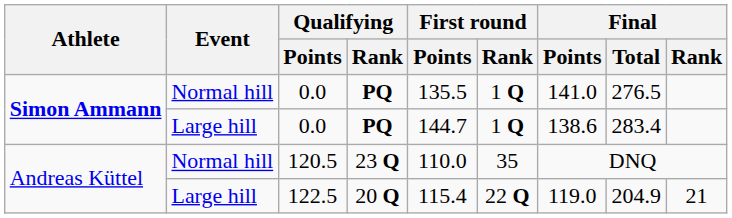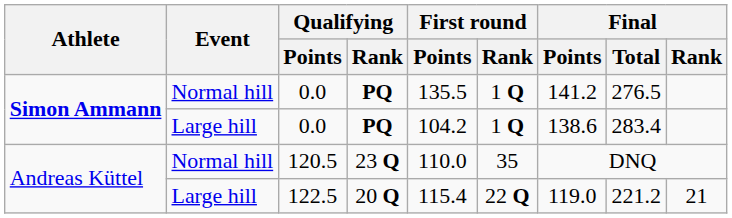 <table class="wikitable">
 <tr>
 <th rowspan="2">Athlete</th>
 <th rowspan="2">Event</th>
 <th colspan="2">Qualifying</th>
 <th colspan="2">First round</th>
 <th colspan="3">Final</th>
 </tr>
 <tr>
 <th>Points</th>
 <th>Rank</th>
 <th>Points</th>
 <th>Rank</th>
 <th>Points</th>
 <th>Total</th>
 <th>Rank</th>
 </tr>
 <tr>
 <td rowspan=2><strong><a href='#'>Simon Ammann</a></strong></td>
 <td><a href='#'>Normal hill</a></td>
 <td align="center">0.0</td>
 <td align="center"><strong>PQ</strong></td>
 <td align="center">135.5</td>
 <td align="center">1 <strong>Q</strong></td>
-<td align="center">141.0</td>
+<td align="center">141.2</td>
 <td align="center">276.5</td>
 <td align="center"></td>
 </tr>
 <tr>
 <td><a href='#'>Large hill</a></td>
 <td align="center">0.0</td>
 <td align="center"><strong>PQ</strong></td>
-<td align="center">144.7</td>
+<td align="center">104.2</td>
 <td align="center">1 <strong>Q</strong></td>
 <td align="center">138.6</td>
 <td align="center">283.4</td>
 <td align="center"></td>
 </tr>
 <tr>
 <td rowspan=2><a href='#'>Andreas Küttel</a></td>
 <td><a href='#'>Normal hill</a></td>
 <td align="center">120.5</td>
 <td align="center">23 <strong>Q</strong></td>
 <td align="center">110.0</td>
 <td align="center">35</td>
 <td colspan=3 align="center">DNQ</td>
 </tr>
 <tr>
 <td><a href='#'>Large hill</a></td>
 <td align="center">122.5</td>
 <td align="center">20 <strong>Q</strong></td>
 <td align="center">115.4</td>
 <td align="center">22 <strong>Q</strong></td>
 <td align="center">119.0</td>
-<td align="center">204.9</td>
+<td align="center">221.2</td>
 <td align="center">21</td>
 </tr>
 </table>
